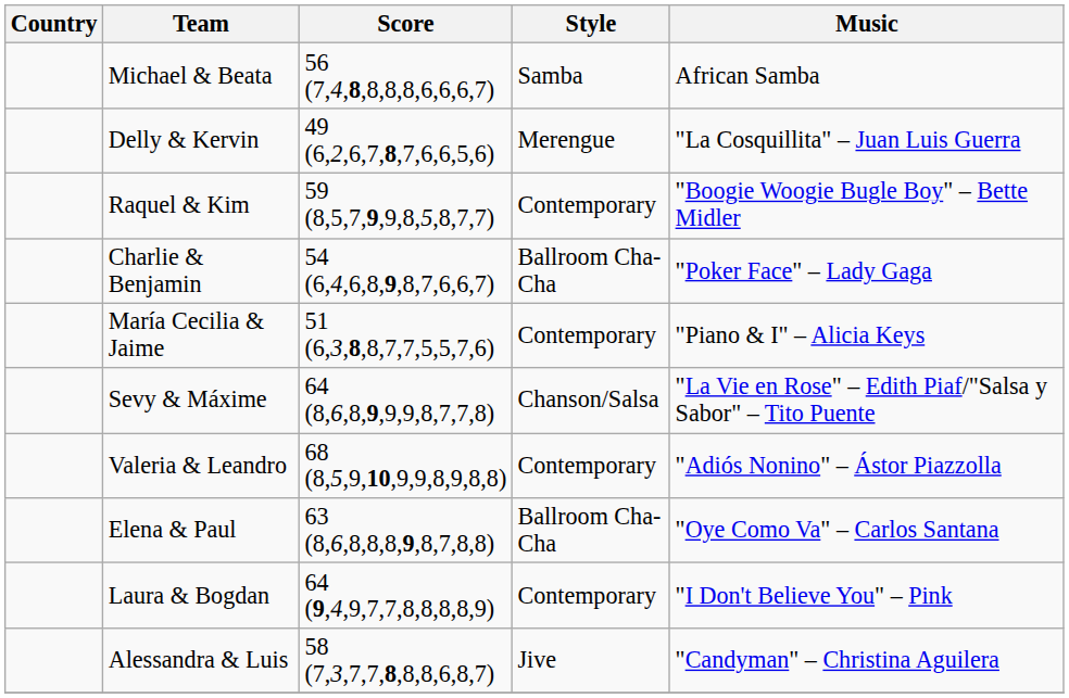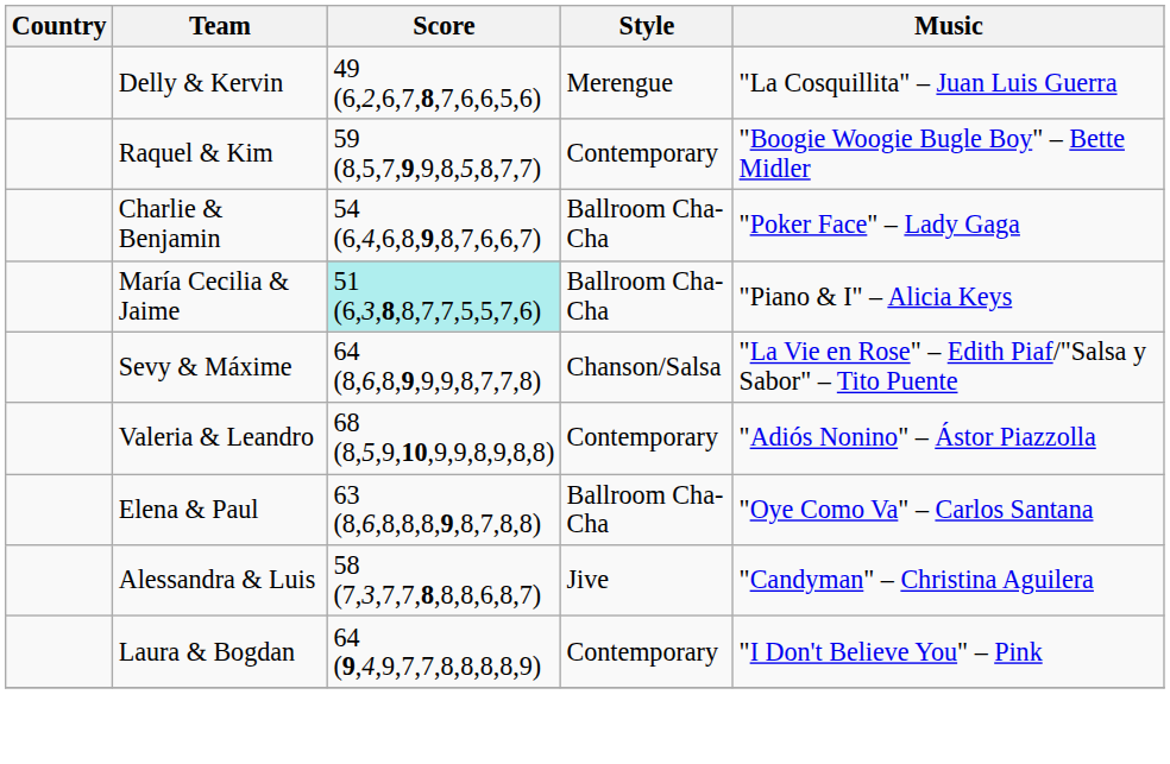 <table class="wikitable" style="width:80%">
 <tr>
 <th style="width:5%;">Country</th>
 <th style="width:20%;">Team</th>
 <th style="width:18%;">Score</th>
 <th style="width:15%;">Style</th>
 <th style="width:60%;">Music</th>
-</tr>
-<tr>
-<td></td>
-<td>Michael & Beata</td>
-<td>56 (7,<em>4</em>,<strong>8</strong>,8,8,8,6,6,6,7)</td>
-<td>Samba</td>
-<td>African Samba</td>
 </tr>
 <tr>
 <td></td>
 <td>Delly & Kervin</td>
 <td>49 (6,<em>2</em>,6,7,<strong>8</strong>,7,6,6,5,6)</td>
 <td>Merengue</td>
 <td>"La Cosquillita" – <a href='#'>Juan Luis Guerra</a></td>
 </tr>
 <tr>
 <td></td>
 <td>Raquel & Kim</td>
 <td>59 (8,5,7,<strong>9</strong>,9,8,<em>5</em>,8,7,7)</td>
 <td>Contemporary</td>
 <td>"<a href='#'>Boogie Woogie Bugle Boy</a>" – <a href='#'>Bette Midler</a></td>
 </tr>
 <tr>
 <td></td>
 <td>Charlie & Benjamin</td>
 <td>54 (6,<em>4</em>,6,8,<strong>9</strong>,8,7,6,6,7)</td>
 <td>Ballroom Cha-Cha</td>
 <td>"<a href='#'>Poker Face</a>" – <a href='#'>Lady Gaga</a></td>
 </tr>
 <tr>
 <td></td>
 <td>María Cecilia & Jaime</td>
-<td>51 (6,<em>3</em>,<strong>8</strong>,8,7,7,5,5,7,6)</td>
-<td>Contemporary</td>
+<td style="background: paleturquoise;">51 (6,<em>3</em>,<strong>8</strong>,8,7,7,5,5,7,6)</td>
+<td>Ballroom Cha-Cha</td>
 <td>"Piano & I" – <a href='#'>Alicia Keys</a></td>
 </tr>
 <tr>
 <td></td>
 <td>Sevy & Máxime</td>
 <td>64 (8,<em>6</em>,8,<strong>9</strong>,9,9,8,7,7,8)</td>
 <td>Chanson/Salsa</td>
 <td>"<a href='#'>La Vie en Rose</a>" – <a href='#'>Edith Piaf</a>/"Salsa y Sabor" – <a href='#'>Tito Puente</a></td>
 </tr>
 <tr>
 <td></td>
 <td>Valeria & Leandro</td>
 <td>68 (8,<em>5</em>,9,<strong>10</strong>,9,9,8,9,8,8)</td>
 <td>Contemporary</td>
 <td>"<a href='#'>Adiós Nonino</a>" – <a href='#'>Ástor Piazzolla</a></td>
 </tr>
 <tr>
 <td></td>
 <td>Elena & Paul</td>
 <td>63 (8,<em>6</em>,8,8,8,<strong>9</strong>,8,7,8,8)</td>
 <td>Ballroom Cha-Cha</td>
 <td>"<a href='#'>Oye Como Va</a>" – <a href='#'>Carlos Santana</a></td>
 </tr>
 <tr>
 <td></td>
+<td>Alessandra & Luis</td>
+<td>58 (7,<em>3</em>,7,7,<strong>8</strong>,8,8,6,8,7)</td>
+<td>Jive</td>
+<td>"<a href='#'>Candyman</a>" – <a href='#'>Christina Aguilera</a></td>
+</tr>
+<tr>
+<td></td>
 <td>Laura & Bogdan</td>
 <td>64 (<strong>9</strong>,<em>4</em>,9,7,7,8,8,8,8,9)</td>
 <td>Contemporary</td>
 <td>"<a href='#'>I Don't Believe You</a>" – <a href='#'>Pink</a></td>
 </tr>
 <tr>
-<td></td>
-<td>Alessandra & Luis</td>
-<td>58 (7,<em>3</em>,7,7,<strong>8</strong>,8,8,6,8,7)</td>
-<td>Jive</td>
-<td>"<a href='#'>Candyman</a>" – <a href='#'>Christina Aguilera</a></td>
-</tr>
-<tr>
 </tr>
 </table>
